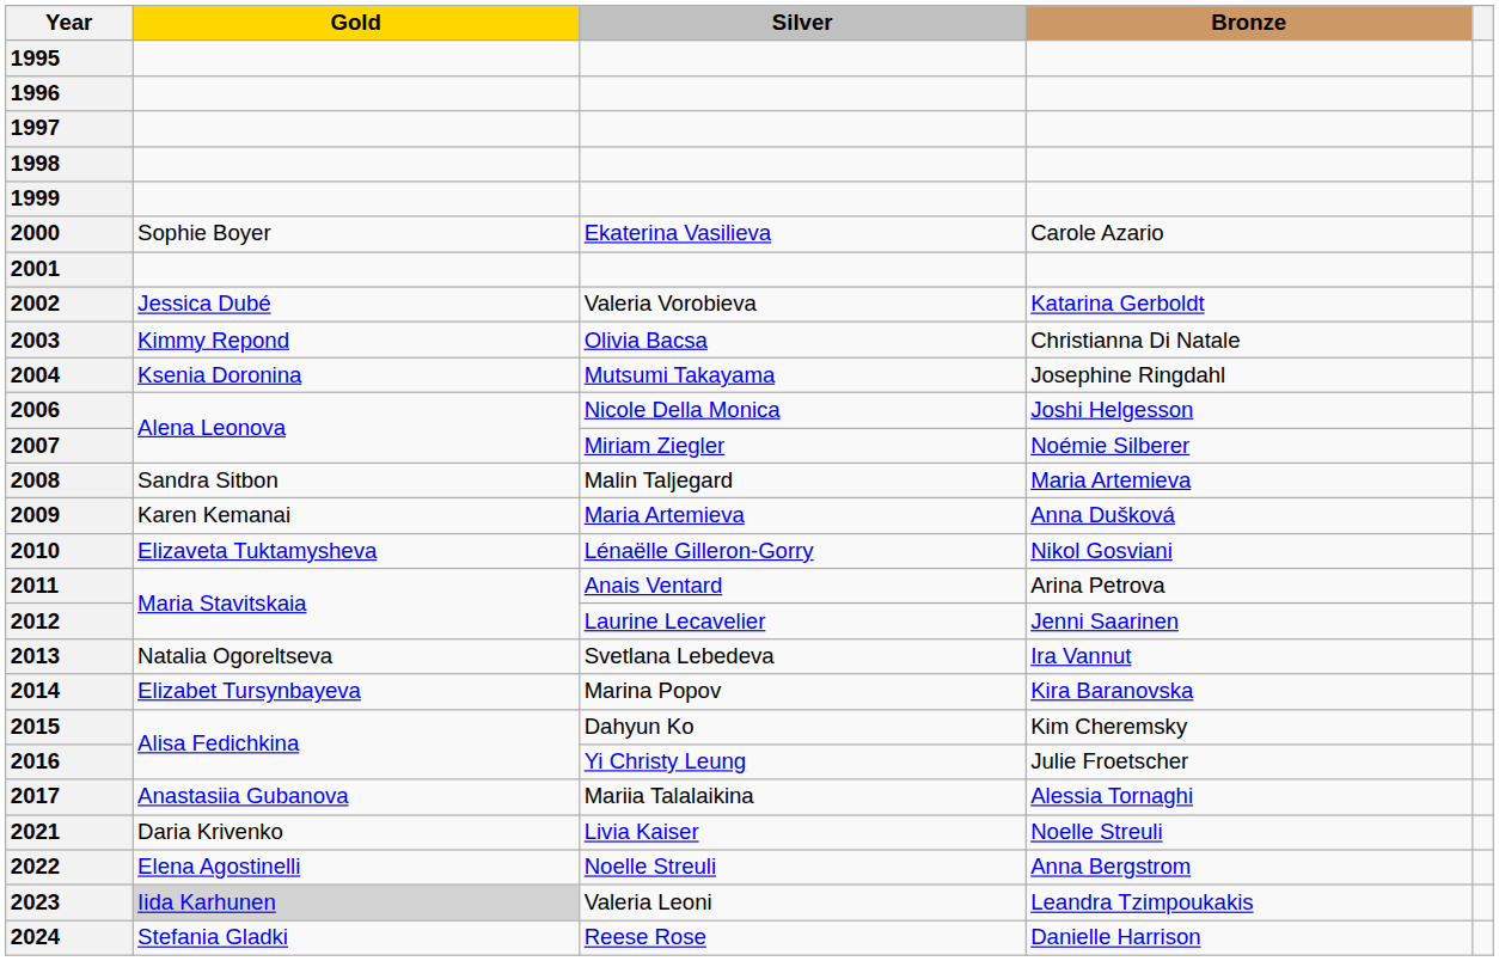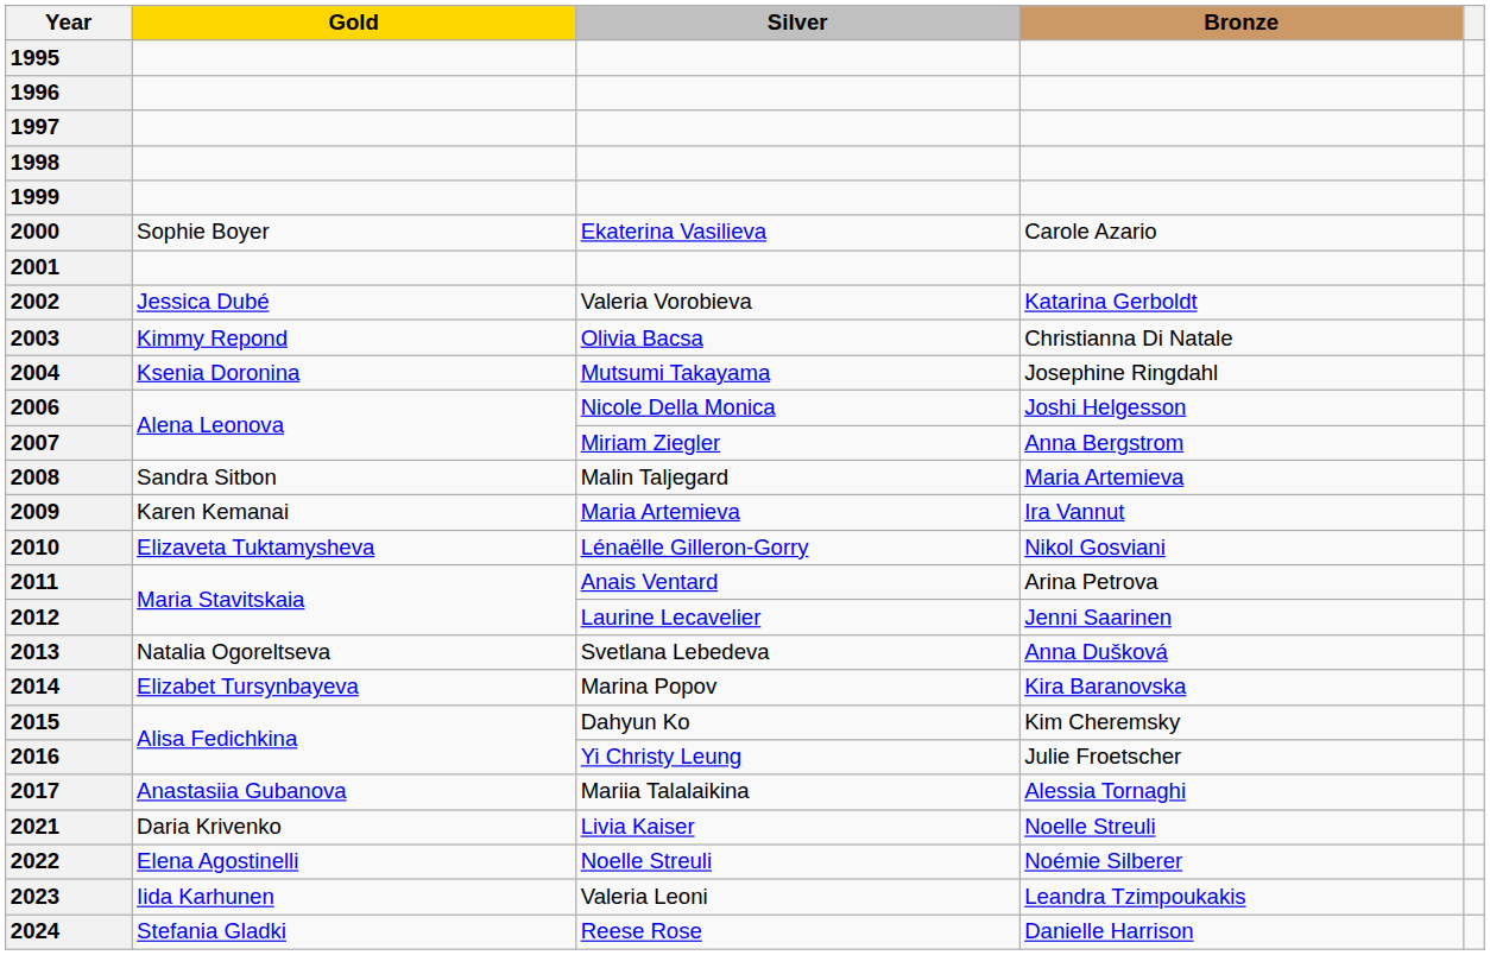 <table class="wikitable unsortable" style="text-align:left; width:85%">
 <tr>
 <th scope="col" style="text-align:center">Year</th>
 <td scope="col" style="text-align:center; width:30%; background:gold"><strong>Gold</strong></td>
 <td scope="col" style="text-align:center; width:30%; background:silver"><strong>Silver</strong></td>
 <td scope="col" style="text-align:center; width:30%; background:#c96"><strong>Bronze</strong></td>
 <th scope="col" style="text-align:center"></th>
 </tr>
 <tr>
 <th scope="row" style="text-align:left">1995</th>
 <td></td>
 <td></td>
 <td></td>
 <td></td>
 </tr>
 <tr>
 <th scope="row" style="text-align:left">1996</th>
 <td></td>
 <td></td>
 <td></td>
 <td></td>
 </tr>
 <tr>
 <th scope="row" style="text-align:left">1997</th>
 <td></td>
 <td></td>
 <td></td>
 <td></td>
 </tr>
 <tr>
 <th scope="row" style="text-align:left">1998</th>
 <td></td>
 <td></td>
 <td></td>
 <td></td>
 </tr>
 <tr>
 <th scope="row" style="text-align:left">1999</th>
 <td></td>
 <td></td>
 <td></td>
 <td></td>
 </tr>
 <tr>
 <th scope="row" style="text-align:left">2000</th>
 <td> Sophie Boyer</td>
 <td> <a href='#'>Ekaterina Vasilieva</a></td>
 <td> Carole Azario</td>
 <td></td>
 </tr>
 <tr>
 <th scope="row" style="text-align:left">2001</th>
 <td></td>
 <td></td>
 <td></td>
 <td></td>
 </tr>
 <tr>
 <th scope="row" style="text-align:left">2002</th>
 <td> <a href='#'>Jessica Dubé</a></td>
 <td> Valeria Vorobieva</td>
 <td> <a href='#'>Katarina Gerboldt</a></td>
 <td></td>
 </tr>
 <tr>
 <th scope="row" style="text-align:left">2003</th>
 <td> <a href='#'>Kimmy Repond</a></td>
 <td> <a href='#'>Olivia Bacsa</a></td>
 <td> Christianna Di Natale</td>
 <td></td>
 </tr>
 <tr>
 <th scope="row" style="text-align:left">2004</th>
 <td> <a href='#'>Ksenia Doronina</a></td>
 <td> <a href='#'>Mutsumi Takayama</a></td>
 <td> Josephine Ringdahl</td>
 <td></td>
 </tr>
 <tr>
 <th scope="row" style="text-align:left">2006</th>
 <td rowspan="2"> <a href='#'>Alena Leonova</a></td>
 <td> <a href='#'>Nicole Della Monica</a></td>
 <td> <a href='#'>Joshi Helgesson</a></td>
 <td></td>
 </tr>
 <tr>
 <th scope="row" style="text-align:left">2007</th>
 <td> <a href='#'>Miriam Ziegler</a></td>
-<td> <a href='#'>Noémie Silberer</a></td>
+<td> <a href='#'>Anna Bergstrom</a></td>
 <td></td>
 </tr>
 <tr>
 <th scope="row" style="text-align:left">2008</th>
 <td> Sandra Sitbon</td>
 <td> Malin Taljegard</td>
 <td> <a href='#'>Maria Artemieva</a></td>
 <td></td>
 </tr>
 <tr>
 <th scope="row" style="text-align:left">2009</th>
 <td> Karen Kemanai</td>
 <td> <a href='#'>Maria Artemieva</a></td>
-<td> <a href='#'>Anna Dušková</a></td>
+<td> <a href='#'>Ira Vannut</a></td>
 <td></td>
 </tr>
 <tr>
 <th scope="row" style="text-align:left">2010</th>
 <td> <a href='#'>Elizaveta Tuktamysheva</a></td>
 <td> <a href='#'>Lénaëlle Gilleron-Gorry</a></td>
 <td> <a href='#'>Nikol Gosviani</a></td>
 <td></td>
 </tr>
 <tr>
 <th scope="row" style="text-align:left">2011</th>
 <td rowspan="2"> <a href='#'>Maria Stavitskaia</a></td>
 <td> <a href='#'>Anais Ventard</a></td>
 <td> Arina Petrova</td>
 <td></td>
 </tr>
 <tr>
 <th scope="row" style="text-align:left">2012</th>
 <td> <a href='#'>Laurine Lecavelier</a></td>
 <td> <a href='#'>Jenni Saarinen</a></td>
 <td></td>
 </tr>
 <tr>
 <th scope="row" style="text-align:left">2013</th>
 <td> Natalia Ogoreltseva</td>
 <td> Svetlana Lebedeva</td>
-<td> <a href='#'>Ira Vannut</a></td>
+<td> <a href='#'>Anna Dušková</a></td>
 <td></td>
 </tr>
 <tr>
 <th scope="row" style="text-align:left">2014</th>
 <td> <a href='#'>Elizabet Tursynbayeva</a></td>
 <td> Marina Popov</td>
 <td> <a href='#'>Kira Baranovska</a></td>
 <td></td>
 </tr>
 <tr>
 <th scope="row" style="text-align:left">2015</th>
 <td rowspan="2"> <a href='#'>Alisa Fedichkina</a></td>
 <td> Dahyun Ko</td>
 <td> Kim Cheremsky</td>
 <td></td>
 </tr>
 <tr>
 <th scope="row" style="text-align:left">2016</th>
 <td> <a href='#'>Yi Christy Leung</a></td>
 <td> Julie Froetscher</td>
 <td></td>
 </tr>
 <tr>
 <th scope="row" style="text-align:left">2017</th>
 <td> <a href='#'>Anastasiia Gubanova</a></td>
 <td> Mariia Talalaikina</td>
 <td> <a href='#'>Alessia Tornaghi</a></td>
 <td></td>
 </tr>
 <tr>
 <th scope="row" style="text-align:left">2021</th>
 <td> Daria Krivenko</td>
 <td> <a href='#'>Livia Kaiser</a></td>
 <td> <a href='#'>Noelle Streuli</a></td>
 <td></td>
 </tr>
 <tr>
 <th scope="row" style="text-align:left">2022</th>
 <td> <a href='#'>Elena Agostinelli</a></td>
 <td> <a href='#'>Noelle Streuli</a></td>
-<td> <a href='#'>Anna Bergstrom</a></td>
+<td> <a href='#'>Noémie Silberer</a></td>
 <td></td>
 </tr>
 <tr>
 <th scope="row" style="text-align:left">2023</th>
-<td style="background: lightgrey;"> <a href='#'>Iida Karhunen</a></td>
+<td> <a href='#'>Iida Karhunen</a></td>
 <td> Valeria Leoni</td>
 <td> <a href='#'>Leandra Tzimpoukakis</a></td>
 <td></td>
 </tr>
 <tr>
 <th scope="row" style="text-align:left">2024</th>
 <td> <a href='#'>Stefania Gladki</a></td>
 <td> <a href='#'>Reese Rose</a></td>
 <td> <a href='#'>Danielle Harrison</a></td>
 <td></td>
 </tr>
 </table>
